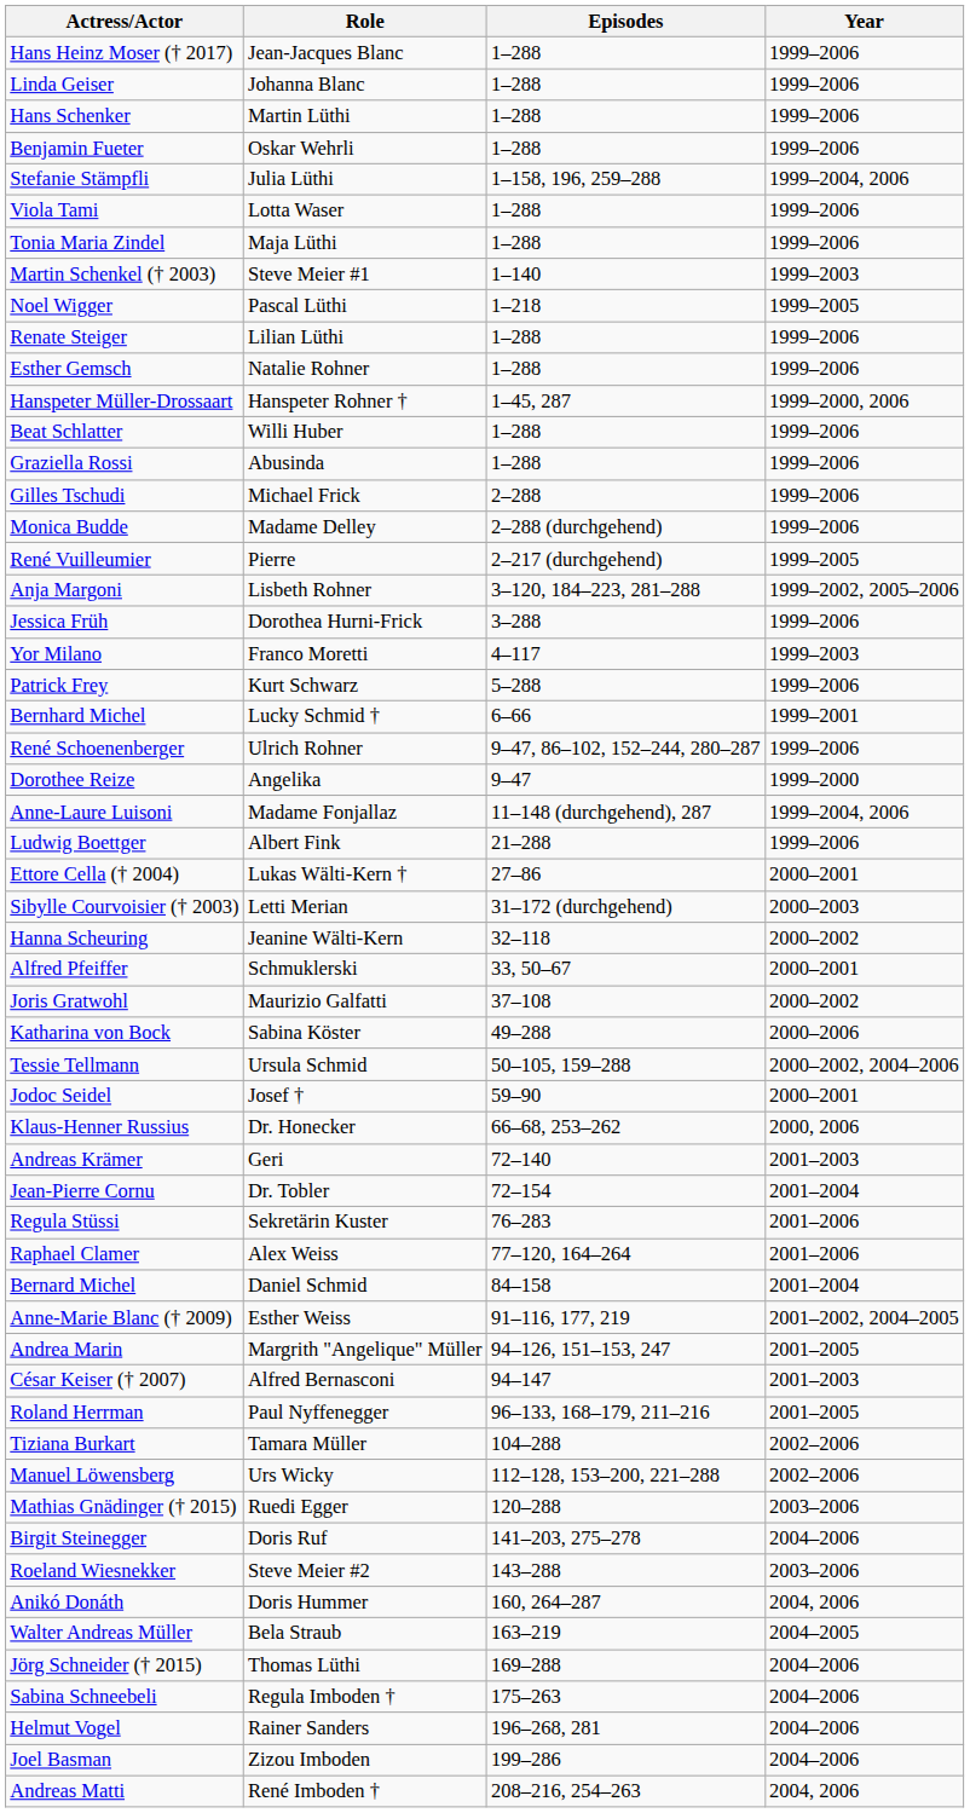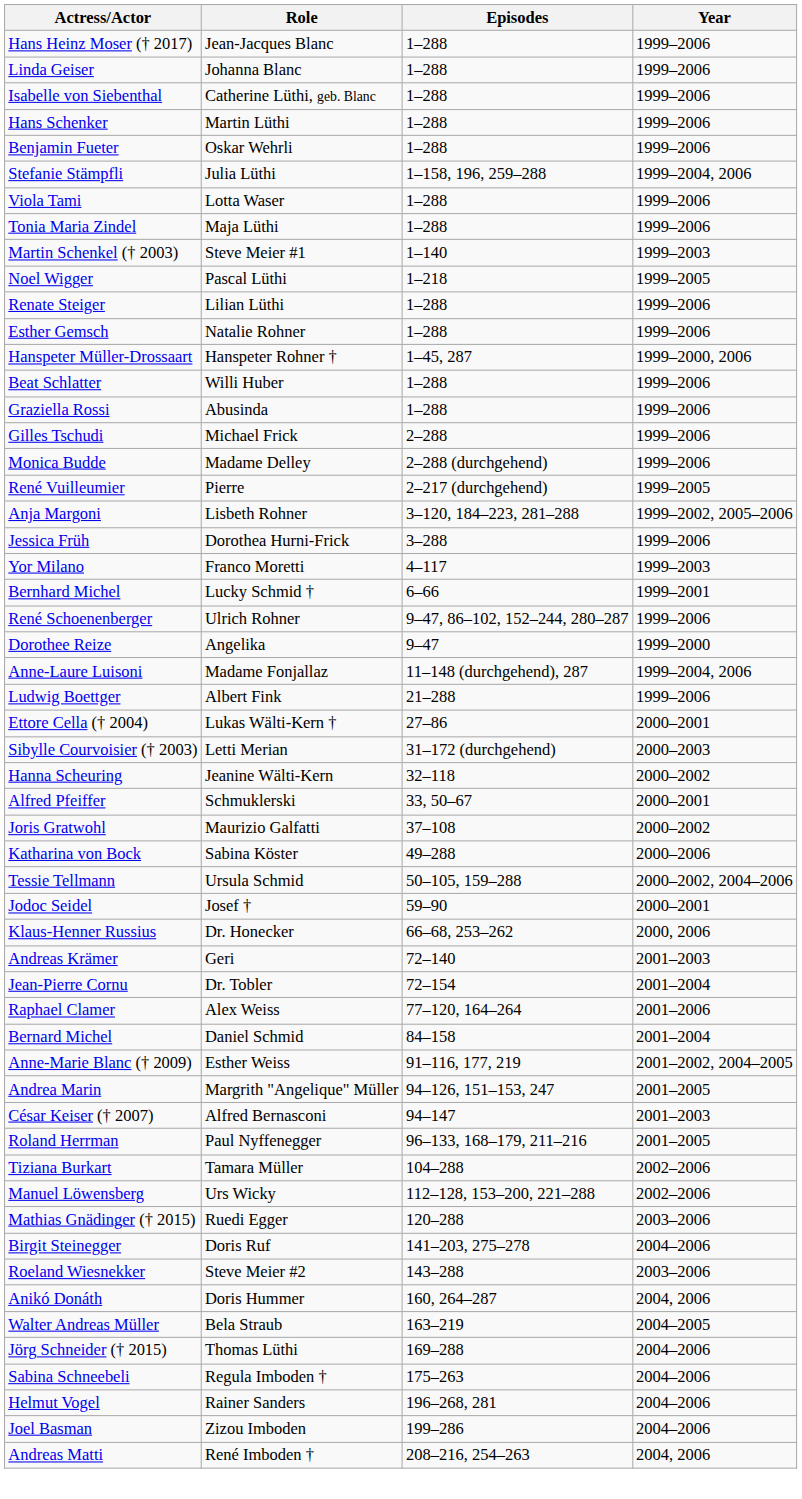 <table class="wikitable">
 <tr class="hintergrundfarbe5">
 <th>Actress/Actor</th>
 <th>Role</th>
 <th>Episodes</th>
 <th>Year</th>
 </tr>
 <tr>
 <td><a href='#'>Hans Heinz Moser</a> († 2017) </td>
 <td>Jean-Jacques Blanc</td>
 <td>1–288</td>
 <td>1999–2006</td>
 </tr>
 <tr>
 <td><a href='#'>Linda Geiser</a></td>
 <td>Johanna Blanc</td>
+<td>1–288</td>
+<td>1999–2006</td>
+</tr>
+<tr>
+<td><a href='#'>Isabelle von Siebenthal</a></td>
+<td>Catherine Lüthi, <small>geb. Blanc</small></td>
 <td>1–288</td>
 <td>1999–2006</td>
 </tr>
 <tr>
 <td><a href='#'>Hans Schenker</a></td>
 <td>Martin Lüthi</td>
 <td>1–288</td>
 <td>1999–2006</td>
 </tr>
 <tr>
 <td><a href='#'>Benjamin Fueter</a></td>
 <td>Oskar Wehrli</td>
 <td>1–288</td>
 <td>1999–2006</td>
 </tr>
 <tr>
 <td><a href='#'>Stefanie Stämpfli</a></td>
 <td>Julia Lüthi</td>
 <td>1–158, 196, 259–288</td>
 <td>1999–2004, 2006</td>
 </tr>
 <tr>
 <td><a href='#'>Viola Tami</a></td>
 <td>Lotta Waser</td>
 <td>1–288</td>
 <td>1999–2006</td>
 </tr>
 <tr>
 <td><a href='#'>Tonia Maria Zindel</a></td>
 <td>Maja Lüthi</td>
 <td>1–288</td>
 <td>1999–2006</td>
 </tr>
 <tr>
 <td><a href='#'>Martin Schenkel</a> († 2003)</td>
 <td>Steve Meier #1</td>
 <td>1–140</td>
 <td>1999–2003</td>
 </tr>
 <tr>
 <td><a href='#'>Noel Wigger</a></td>
 <td>Pascal Lüthi</td>
 <td>1–218</td>
 <td>1999–2005</td>
 </tr>
 <tr>
 <td><a href='#'>Renate Steiger</a></td>
 <td>Lilian Lüthi</td>
 <td>1–288</td>
 <td>1999–2006</td>
 </tr>
 <tr>
 <td><a href='#'>Esther Gemsch</a></td>
 <td>Natalie Rohner</td>
 <td>1–288</td>
 <td>1999–2006</td>
 </tr>
 <tr>
 <td><a href='#'>Hanspeter Müller-Drossaart</a></td>
 <td>Hanspeter Rohner †</td>
 <td>1–45, 287</td>
 <td>1999–2000, 2006</td>
 </tr>
 <tr>
 <td><a href='#'>Beat Schlatter</a></td>
 <td>Willi Huber</td>
 <td>1–288</td>
 <td>1999–2006</td>
 </tr>
 <tr>
 <td><a href='#'>Graziella Rossi</a></td>
 <td>Abusinda</td>
 <td>1–288</td>
 <td>1999–2006</td>
 </tr>
 <tr>
 <td><a href='#'>Gilles Tschudi</a></td>
 <td>Michael Frick</td>
 <td>2–288</td>
 <td>1999–2006</td>
 </tr>
 <tr>
 <td><a href='#'>Monica Budde</a></td>
 <td>Madame Delley</td>
 <td>2–288 (durchgehend)</td>
 <td>1999–2006</td>
 </tr>
 <tr>
 <td><a href='#'>René Vuilleumier</a></td>
 <td>Pierre</td>
 <td>2–217 (durchgehend)</td>
 <td>1999–2005</td>
 </tr>
 <tr>
 <td><a href='#'>Anja Margoni</a></td>
 <td>Lisbeth Rohner</td>
 <td>3–120, 184–223, 281–288</td>
 <td>1999–2002, 2005–2006</td>
 </tr>
 <tr>
 <td><a href='#'>Jessica Früh</a></td>
 <td>Dorothea Hurni-Frick</td>
 <td>3–288</td>
 <td>1999–2006</td>
 </tr>
 <tr>
 <td><a href='#'>Yor Milano</a></td>
 <td>Franco Moretti</td>
 <td>4–117</td>
 <td>1999–2003</td>
 </tr>
 <tr>
-<td><a href='#'>Patrick Frey</a></td>
-<td>Kurt Schwarz</td>
-<td>5–288</td>
-<td>1999–2006</td>
-</tr>
-<tr>
 <td><a href='#'>Bernhard Michel</a></td>
 <td>Lucky Schmid †</td>
 <td>6–66</td>
 <td>1999–2001</td>
 </tr>
 <tr>
 <td><a href='#'>René Schoenenberger</a></td>
 <td>Ulrich Rohner</td>
 <td>9–47, 86–102, 152–244, 280–287</td>
 <td>1999–2006</td>
 </tr>
 <tr>
 <td><a href='#'>Dorothee Reize</a></td>
 <td>Angelika</td>
 <td>9–47</td>
 <td>1999–2000</td>
 </tr>
 <tr>
 <td><a href='#'>Anne-Laure Luisoni</a></td>
 <td>Madame Fonjallaz</td>
 <td>11–148 (durchgehend), 287</td>
 <td>1999–2004, 2006</td>
 </tr>
 <tr>
 <td><a href='#'>Ludwig Boettger</a></td>
 <td>Albert Fink</td>
 <td>21–288</td>
 <td>1999–2006</td>
 </tr>
 <tr>
 <td><a href='#'>Ettore Cella</a> († 2004)</td>
 <td>Lukas Wälti-Kern †</td>
 <td>27–86</td>
 <td>2000–2001</td>
 </tr>
 <tr>
 <td><a href='#'>Sibylle Courvoisier</a> († 2003)</td>
 <td>Letti Merian</td>
 <td>31–172 (durchgehend)</td>
 <td>2000–2003</td>
 </tr>
 <tr>
 <td><a href='#'>Hanna Scheuring</a></td>
 <td>Jeanine Wälti-Kern</td>
 <td>32–118</td>
 <td>2000–2002</td>
 </tr>
 <tr>
 <td><a href='#'>Alfred Pfeiffer</a></td>
 <td>Schmuklerski</td>
 <td>33, 50–67</td>
 <td>2000–2001</td>
 </tr>
 <tr>
 <td><a href='#'>Joris Gratwohl</a></td>
 <td>Maurizio Galfatti</td>
 <td>37–108</td>
 <td>2000–2002</td>
 </tr>
 <tr>
 <td><a href='#'>Katharina von Bock</a></td>
 <td>Sabina Köster</td>
 <td>49–288</td>
 <td>2000–2006</td>
 </tr>
 <tr>
 <td><a href='#'>Tessie Tellmann</a></td>
 <td>Ursula Schmid</td>
 <td>50–105, 159–288</td>
 <td>2000–2002, 2004–2006</td>
 </tr>
 <tr>
 <td><a href='#'>Jodoc Seidel</a></td>
 <td>Josef †</td>
 <td>59–90</td>
 <td>2000–2001</td>
 </tr>
 <tr>
 <td><a href='#'>Klaus-Henner Russius</a></td>
 <td>Dr. Honecker</td>
 <td>66–68, 253–262</td>
 <td>2000, 2006</td>
 </tr>
 <tr>
 <td><a href='#'>Andreas Krämer</a></td>
 <td>Geri</td>
 <td>72–140</td>
 <td>2001–2003</td>
 </tr>
 <tr>
 <td><a href='#'>Jean-Pierre Cornu</a></td>
 <td>Dr. Tobler</td>
 <td>72–154</td>
 <td>2001–2004</td>
-</tr>
-<tr>
-<td><a href='#'>Regula Stüssi</a></td>
-<td>Sekretärin Kuster</td>
-<td>76–283</td>
-<td>2001–2006</td>
 </tr>
 <tr>
 <td><a href='#'>Raphael Clamer</a></td>
 <td>Alex Weiss</td>
 <td>77–120, 164–264</td>
 <td>2001–2006</td>
 </tr>
 <tr>
 <td><a href='#'>Bernard Michel</a></td>
 <td>Daniel Schmid</td>
 <td>84–158</td>
 <td>2001–2004</td>
 </tr>
 <tr>
 <td><a href='#'>Anne-Marie Blanc</a> († 2009)</td>
 <td>Esther Weiss</td>
 <td>91–116, 177, 219</td>
 <td>2001–2002, 2004–2005</td>
 </tr>
 <tr>
 <td><a href='#'>Andrea Marin</a></td>
 <td>Margrith "Angelique" Müller</td>
 <td>94–126, 151–153, 247</td>
 <td>2001–2005</td>
 </tr>
 <tr>
 <td><a href='#'>César Keiser</a> († 2007)</td>
 <td>Alfred Bernasconi</td>
 <td>94–147</td>
 <td>2001–2003</td>
 </tr>
 <tr>
 <td><a href='#'>Roland Herrman</a></td>
 <td>Paul Nyffenegger</td>
 <td>96–133, 168–179, 211–216</td>
 <td>2001–2005</td>
 </tr>
 <tr>
 <td><a href='#'>Tiziana Burkart</a></td>
 <td>Tamara Müller</td>
 <td>104–288</td>
 <td>2002–2006</td>
 </tr>
 <tr>
 <td><a href='#'>Manuel Löwensberg</a></td>
 <td>Urs Wicky</td>
 <td>112–128, 153–200, 221–288</td>
 <td>2002–2006</td>
 </tr>
 <tr>
 <td><a href='#'>Mathias Gnädinger</a> († 2015)</td>
 <td>Ruedi Egger</td>
 <td>120–288</td>
 <td>2003–2006</td>
 </tr>
 <tr>
 <td><a href='#'>Birgit Steinegger</a></td>
 <td>Doris Ruf</td>
 <td>141–203, 275–278</td>
 <td>2004–2006</td>
 </tr>
 <tr>
 <td><a href='#'>Roeland Wiesnekker</a></td>
 <td>Steve Meier #2</td>
 <td>143–288</td>
 <td>2003–2006</td>
 </tr>
 <tr>
 <td><a href='#'>Anikó Donáth</a></td>
 <td>Doris Hummer</td>
 <td>160, 264–287</td>
 <td>2004, 2006</td>
 </tr>
 <tr>
 <td><a href='#'>Walter Andreas Müller</a></td>
 <td>Bela Straub</td>
 <td>163–219</td>
 <td>2004–2005</td>
 </tr>
 <tr>
 <td><a href='#'>Jörg Schneider</a> († 2015)</td>
 <td>Thomas Lüthi</td>
 <td>169–288</td>
 <td>2004–2006</td>
 </tr>
 <tr>
 <td><a href='#'>Sabina Schneebeli</a></td>
 <td>Regula Imboden †</td>
 <td>175–263</td>
 <td>2004–2006</td>
 </tr>
 <tr>
 <td><a href='#'>Helmut Vogel</a></td>
 <td>Rainer Sanders</td>
 <td>196–268, 281</td>
 <td>2004–2006</td>
 </tr>
 <tr>
 <td><a href='#'>Joel Basman</a></td>
 <td>Zizou Imboden</td>
 <td>199–286</td>
 <td>2004–2006</td>
 </tr>
 <tr>
 <td><a href='#'>Andreas Matti</a></td>
 <td>René Imboden †</td>
 <td>208–216, 254–263</td>
 <td>2004, 2006</td>
 </tr>
 </table>
